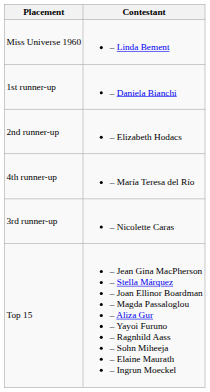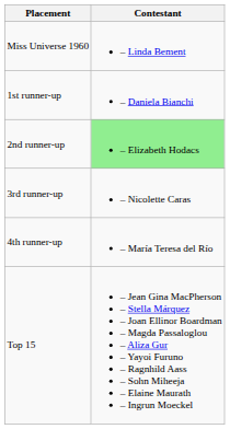 <table class="wikitable sortable" style="font-size:95%;">
 <tr>
 <th>Placement</th>
 <th>Contestant</th>
 </tr>
 <tr>
 <td>Miss Universe 1960</td>
 <td><br><ul><li> – <a href='#'>Linda Bement</a></li></ul></td>
 </tr>
 <tr>
 <td>1st runner-up</td>
 <td><br><ul><li> – <a href='#'>Daniela Bianchi</a></li></ul></td>
 </tr>
 <tr>
 <td>2nd runner-up</td>
-<td><br><ul><li> – Elizabeth Hodacs</li></ul></td>
+<td style="background: lightgreen;"><br><ul><li> – Elizabeth Hodacs</li></ul></td>
+</tr>
+<tr>
+<td>3rd runner-up</td>
+<td><br><ul><li> – Nicolette Caras</li></ul></td>
 </tr>
 <tr>
 <td>4th runner-up</td>
 <td><br><ul><li> – María Teresa del Río</li></ul></td>
 </tr>
 <tr>
-<td>3rd runner-up</td>
-<td><br><ul><li> – Nicolette Caras</li></ul></td>
-</tr>
-<tr>
 <td>Top 15</td>
 <td><br><ul><li> – Jean Gina MacPherson</li><li> – <a href='#'>Stella Márquez</a></li><li> – Joan Ellinor Boardman</li><li> – Magda Passaloglou</li><li> – <a href='#'>Aliza Gur</a></li><li> – Yayoi Furuno</li><li> – Ragnhild Aass</li><li> – Sohn Miheeja</li><li> – Elaine Maurath</li><li> – Ingrun Moeckel</li></ul></td>
 </tr>
 </table>
